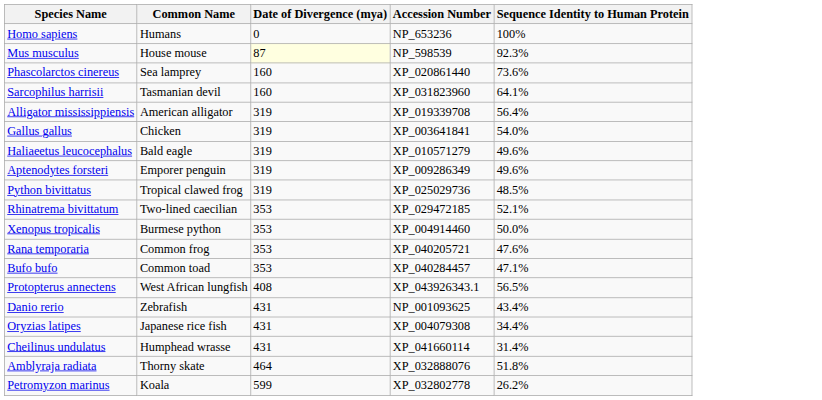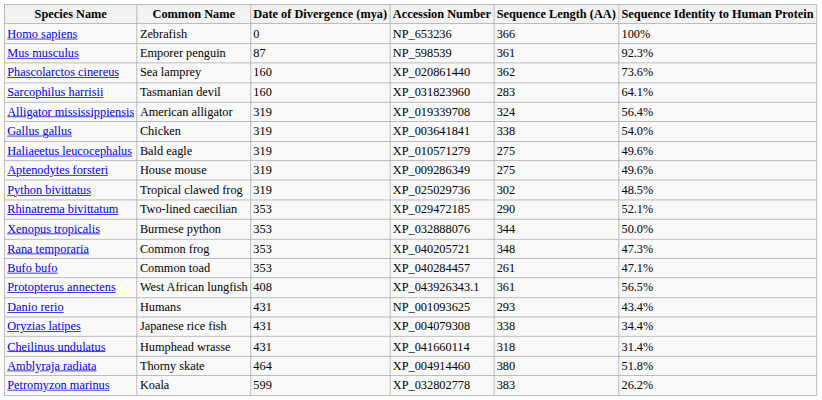 <table class="wikitable">
 <tr>
 <th>Species Name</th>
 <th>Common Name</th>
 <th>Date of Divergence (mya)</th>
 <th>Accession Number</th>
+<th>Sequence Length (AA)</th>
 <th>Sequence Identity to Human Protein</th>
 </tr>
 <tr>
 <td><a href='#'>Homo sapiens</a></td>
-<td>Humans</td>
+<td>Zebrafish</td>
 <td>0</td>
 <td>NP_653236</td>
+<td>366</td>
 <td>100%</td>
 </tr>
 <tr>
 <td><a href='#'>Mus musculus</a></td>
-<td>House mouse</td>
-<td style="background: lightyellow;">87</td>
+<td>Emporer penguin</td>
+<td>87</td>
 <td>NP_598539</td>
+<td>361</td>
 <td>92.3%</td>
 </tr>
 <tr>
 <td><a href='#'>Phascolarctos cinereus</a></td>
 <td>Sea lamprey</td>
 <td>160</td>
 <td>XP_020861440</td>
+<td>362</td>
 <td>73.6%</td>
 </tr>
 <tr>
 <td><a href='#'>Sarcophilus harrisii</a></td>
 <td>Tasmanian devil</td>
 <td>160</td>
 <td>XP_031823960</td>
+<td>283</td>
 <td>64.1%</td>
 </tr>
 <tr>
 <td><a href='#'>Alligator mississippiensis</a></td>
 <td>American alligator</td>
 <td>319</td>
 <td>XP_019339708</td>
+<td>324</td>
 <td>56.4%</td>
 </tr>
 <tr>
 <td><a href='#'>Gallus gallus</a></td>
 <td>Chicken</td>
 <td>319</td>
 <td>XP_003641841</td>
+<td>338</td>
 <td>54.0%</td>
 </tr>
 <tr>
 <td><a href='#'>Haliaeetus leucocephalus</a></td>
 <td>Bald eagle</td>
 <td>319</td>
 <td>XP_010571279</td>
+<td>275</td>
 <td>49.6%</td>
 </tr>
 <tr>
 <td><a href='#'>Aptenodytes forsteri</a></td>
-<td>Emporer penguin</td>
+<td>House mouse</td>
 <td>319</td>
 <td>XP_009286349</td>
+<td>275</td>
 <td>49.6%</td>
 </tr>
 <tr>
 <td><a href='#'>Python bivittatus</a></td>
 <td>Tropical clawed frog</td>
 <td>319</td>
 <td>XP_025029736</td>
+<td>302</td>
 <td>48.5%</td>
 </tr>
 <tr>
 <td><a href='#'>Rhinatrema bivittatum</a></td>
 <td>Two-lined caecilian</td>
 <td>353</td>
 <td>XP_029472185</td>
+<td>290</td>
 <td>52.1%</td>
 </tr>
 <tr>
 <td><a href='#'>Xenopus tropicalis</a></td>
 <td>Burmese python</td>
 <td>353</td>
-<td>XP_004914460</td>
+<td>XP_032888076</td>
+<td>344</td>
 <td>50.0%</td>
 </tr>
 <tr>
 <td><a href='#'>Rana temporaria</a></td>
 <td>Common frog</td>
 <td>353</td>
 <td>XP_040205721</td>
-<td>47.6%</td>
+<td>348</td>
+<td>47.3%</td>
 </tr>
 <tr>
 <td><a href='#'>Bufo bufo</a></td>
 <td>Common toad</td>
 <td>353</td>
 <td>XP_040284457</td>
+<td>261</td>
 <td>47.1%</td>
 </tr>
 <tr>
 <td><a href='#'>Protopterus annectens</a></td>
 <td>West African lungfish</td>
 <td>408</td>
 <td>XP_043926343.1</td>
+<td>361</td>
 <td>56.5%</td>
 </tr>
 <tr>
 <td><a href='#'>Danio rerio</a></td>
-<td>Zebrafish</td>
+<td>Humans</td>
 <td>431</td>
 <td>NP_001093625</td>
+<td>293</td>
 <td>43.4%</td>
 </tr>
 <tr>
 <td><a href='#'>Oryzias latipes</a></td>
 <td>Japanese rice fish</td>
 <td>431</td>
 <td>XP_004079308</td>
+<td>338</td>
 <td>34.4%</td>
 </tr>
 <tr>
 <td><a href='#'>Cheilinus undulatus</a></td>
 <td>Humphead wrasse</td>
 <td>431</td>
 <td>XP_041660114</td>
+<td>318</td>
 <td>31.4%</td>
 </tr>
 <tr>
 <td><a href='#'>Amblyraja radiata</a></td>
 <td>Thorny skate</td>
 <td>464</td>
-<td>XP_032888076</td>
+<td>XP_004914460</td>
+<td>380</td>
 <td>51.8%</td>
 </tr>
 <tr>
 <td><a href='#'>Petromyzon marinus</a></td>
 <td>Koala</td>
 <td>599</td>
 <td>XP_032802778</td>
+<td>383</td>
 <td>26.2%</td>
 </tr>
 </table>
